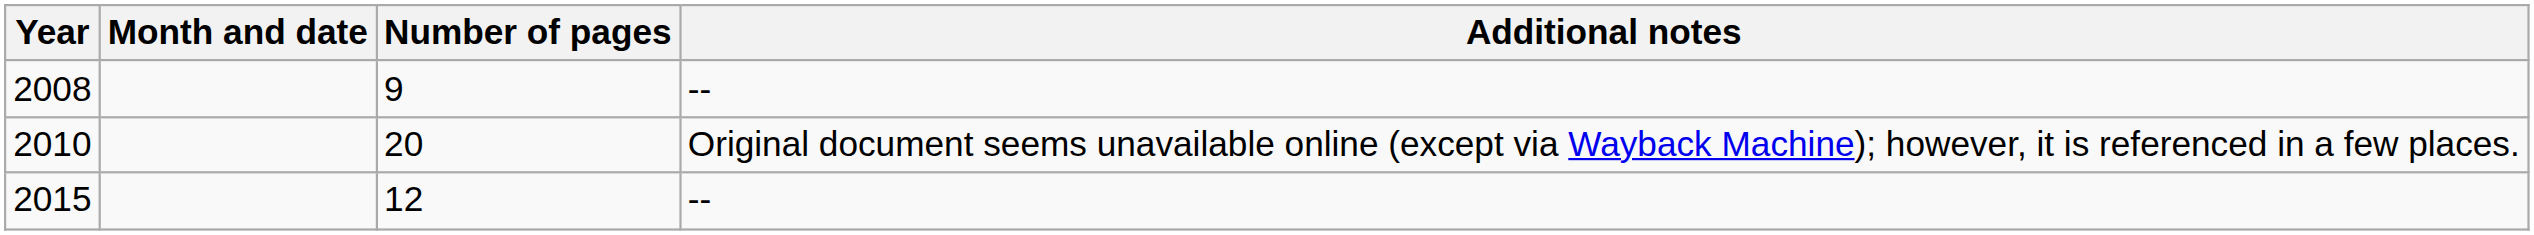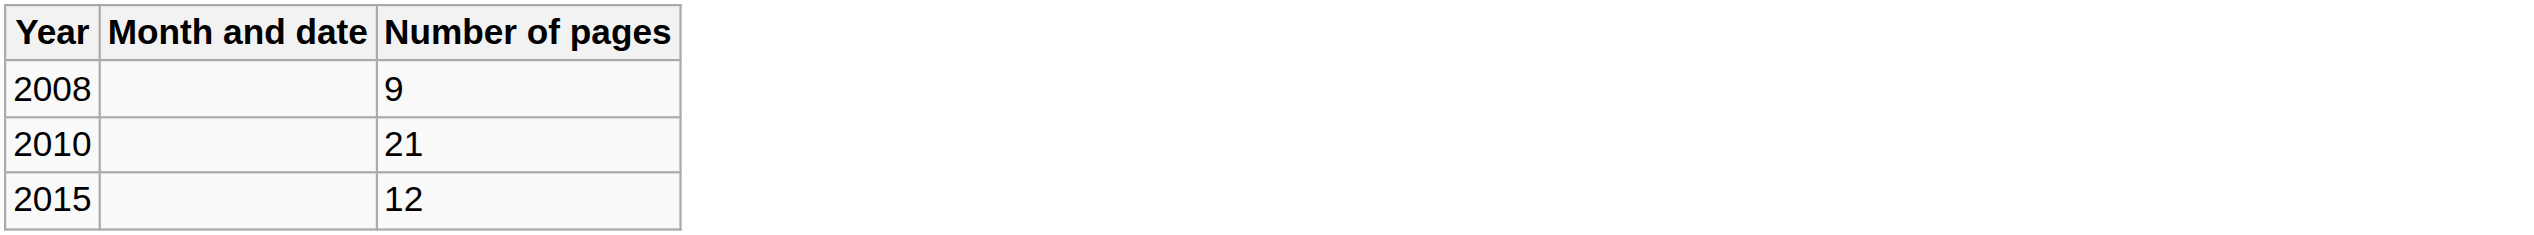 <table class="wikitable sortable">
 <tr>
 <th>Year</th>
 <th>Month and date</th>
 <th>Number of pages</th>
-<th>Additional notes</th>
 </tr>
 <tr>
 <td>2008</td>
 <td></td>
 <td>9</td>
-<td>--</td>
 </tr>
 <tr>
 <td>2010</td>
 <td></td>
-<td>20</td>
-<td>Original document seems unavailable online (except via <a href='#'>Wayback Machine</a>); however, it is referenced in a few places.</td>
+<td>21</td>
 </tr>
 <tr>
 <td>2015</td>
 <td></td>
 <td>12</td>
-<td>--</td>
 </tr>
 </table>
